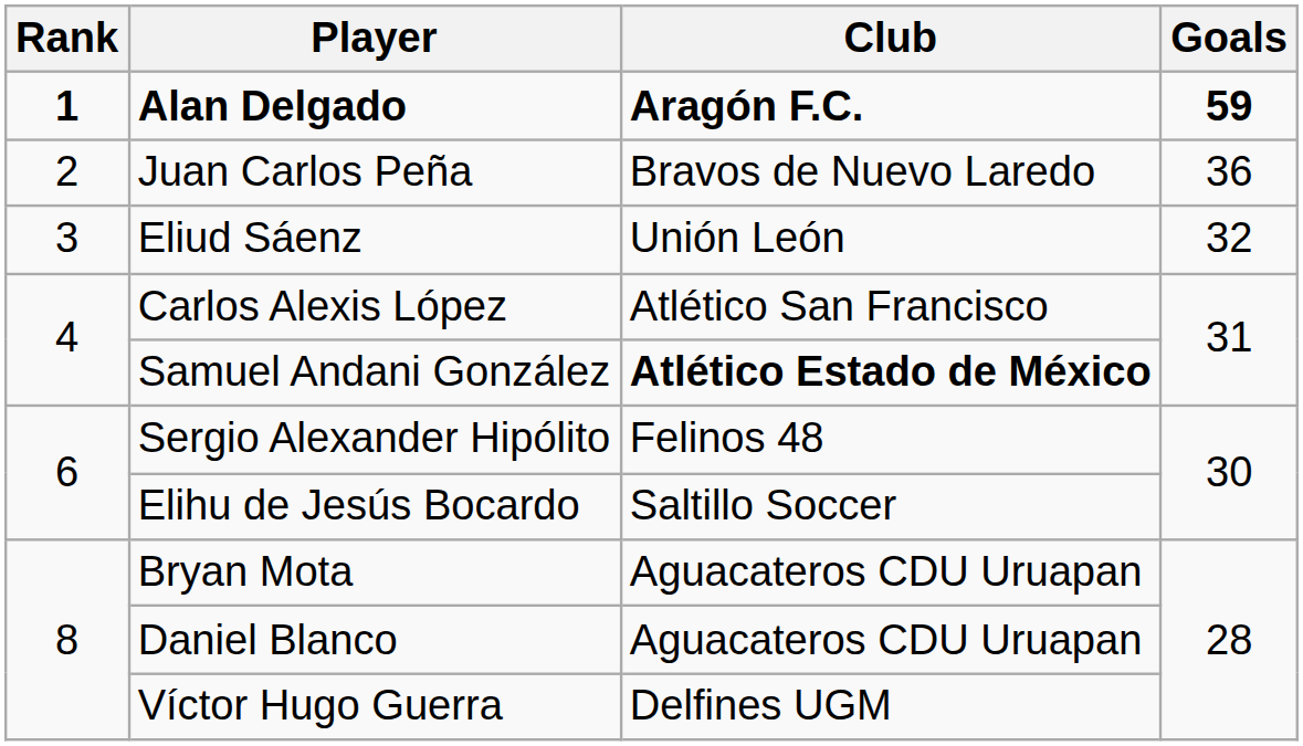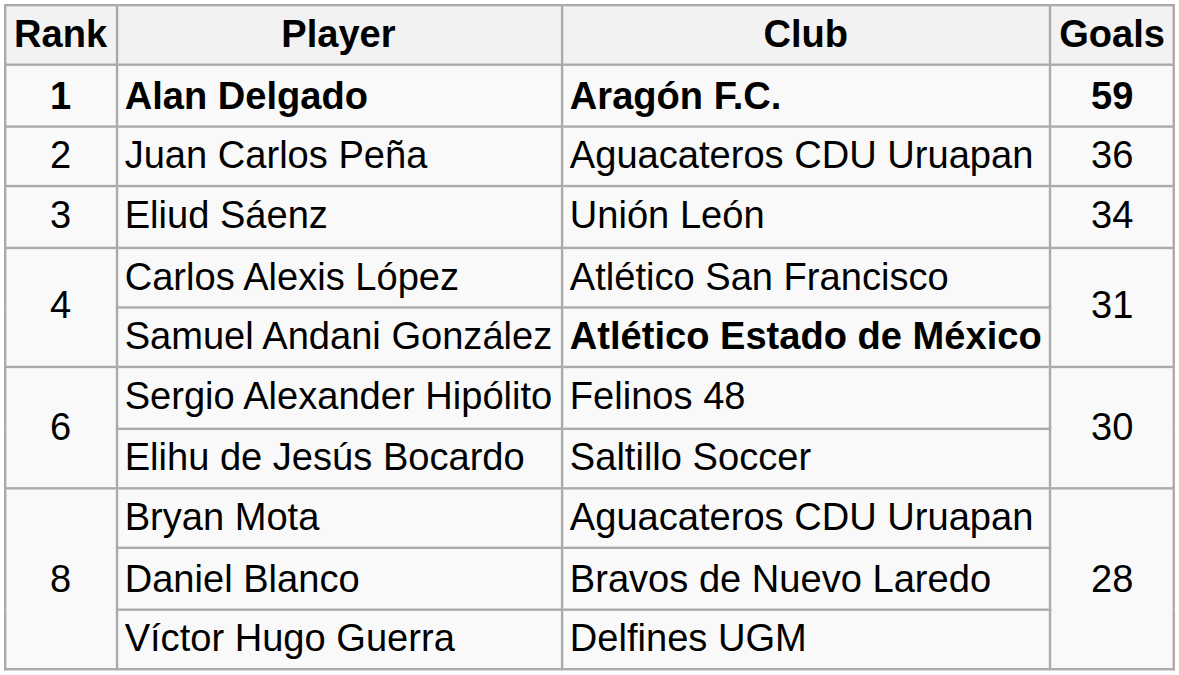 <table class="wikitable">
 <tr>
 <th>Rank</th>
 <th>Player</th>
 <th>Club</th>
 <th>Goals</th>
 </tr>
 <tr>
 <td align=center rowspan=1><strong>1</strong></td>
 <td> <strong>Alan Delgado</strong></td>
 <td><strong>Aragón F.C.</strong></td>
 <td align=center rowspan=1><strong>59</strong></td>
 </tr>
 <tr>
 <td align=center rowspan=1>2</td>
 <td> Juan Carlos Peña</td>
-<td>Bravos de Nuevo Laredo</td>
+<td>Aguacateros CDU Uruapan</td>
 <td align=center rowspan=1>36</td>
 </tr>
 <tr>
 <td align=center rowspan=1>3</td>
 <td> Eliud Sáenz</td>
 <td>Unión León</td>
-<td align=center rowspan=1>32</td>
+<td align=center rowspan=1>34</td>
 </tr>
 <tr>
 <td align=center rowspan=2>4</td>
 <td> Carlos Alexis López</td>
 <td>Atlético San Francisco</td>
 <td align=center rowspan=2>31</td>
 </tr>
 <tr>
 <td> Samuel Andani González</td>
 <td><strong>Atlético Estado de México</strong></td>
 </tr>
 <tr>
 <td align=center rowspan=2>6</td>
 <td> Sergio Alexander Hipólito</td>
 <td>Felinos 48</td>
 <td align=center rowspan=2>30</td>
 </tr>
 <tr>
 <td> Elihu de Jesús Bocardo</td>
 <td>Saltillo Soccer</td>
 </tr>
 <tr>
 <td align=center rowspan=3>8</td>
 <td> Bryan Mota</td>
 <td>Aguacateros CDU Uruapan</td>
 <td align=center rowspan=3>28</td>
 </tr>
 <tr>
 <td> Daniel Blanco</td>
-<td>Aguacateros CDU Uruapan</td>
+<td>Bravos de Nuevo Laredo</td>
 </tr>
 <tr>
 <td> Víctor Hugo Guerra</td>
 <td>Delfines UGM</td>
 </tr>
 </table>
